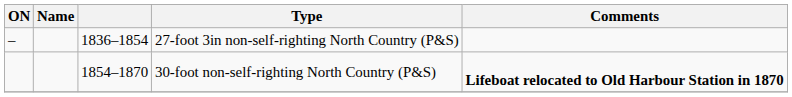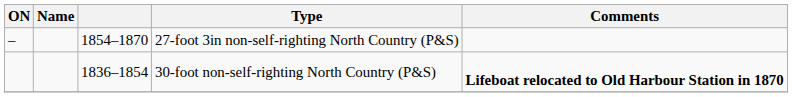 <table class="wikitable">
 <tr>
 <th>ON</th>
 <th>Name</th>
 <th></th>
 <th>Type</th>
 <th>Comments</th>
 </tr>
 <tr>
 <td>–</td>
 <td></td>
-<td>1836–1854</td>
+<td>1854–1870</td>
 <td>27-foot 3in non-self-righting North Country (P&S)</td>
 <td></td>
 </tr>
 <tr>
 <td></td>
 <td></td>
-<td>1854–1870</td>
+<td>1836–1854</td>
 <td>30-foot non-self-righting North Country (P&S)</td>
 <td><strong><br>Lifeboat relocated to Old Harbour Station in 1870</strong></td>
 </tr>
 <tr>
 </tr>
 </table>
